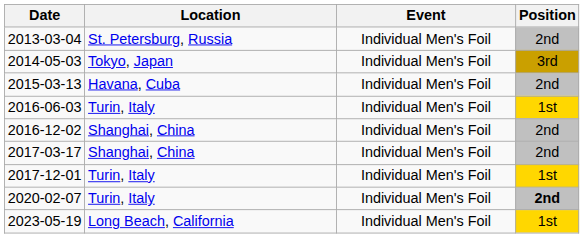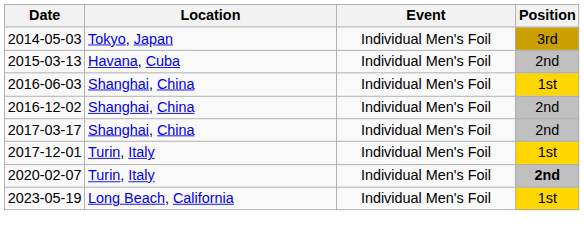 <table class="wikitable" style="text-align:center;">
 <tr>
 <th>Date</th>
 <th style="width:17em">Location</th>
 <th style="width:12em">Event</th>
 <th>Position</th>
-</tr>
-<tr>
-<td>2013-03-04</td>
-<td rowspan="1" align="left"> <a href='#'>St. Petersburg</a>, <a href='#'>Russia</a></td>
-<td>Individual Men's Foil</td>
-<td bgcolor="silver">2nd</td>
 </tr>
 <tr>
 <td>2014-05-03</td>
 <td rowspan="1" align="left"> <a href='#'>Tokyo</a>, <a href='#'>Japan</a></td>
 <td>Individual Men's Foil</td>
 <td bgcolor="caramel">3rd</td>
 </tr>
 <tr>
 <td>2015-03-13</td>
 <td rowspan="1" align="left"> <a href='#'>Havana</a>, <a href='#'>Cuba</a></td>
 <td>Individual Men's Foil</td>
 <td bgcolor="silver">2nd</td>
 </tr>
 <tr>
 <td>2016-06-03</td>
-<td rowspan="1" align="left"> <a href='#'>Turin</a>, <a href='#'>Italy</a></td>
+<td rowspan="1" align="left"> <a href='#'>Shanghai</a>, <a href='#'>China</a></td>
 <td>Individual Men's Foil</td>
 <td bgcolor="gold">1st</td>
 </tr>
 <tr>
 <td>2016-12-02</td>
 <td rowspan="1" align="left"> <a href='#'>Shanghai</a>, <a href='#'>China</a></td>
 <td>Individual Men's Foil</td>
 <td bgcolor="silver">2nd</td>
 </tr>
 <tr>
 <td>2017-03-17</td>
 <td rowspan="1" align="left"> <a href='#'>Shanghai</a>, <a href='#'>China</a></td>
 <td>Individual Men's Foil</td>
 <td bgcolor="silver">2nd</td>
 </tr>
 <tr>
 <td>2017-12-01</td>
 <td rowspan="1" align="left"> <a href='#'>Turin</a>, <a href='#'>Italy</a></td>
 <td>Individual Men's Foil</td>
 <td bgcolor="gold">1st</td>
 </tr>
 <tr>
 <td>2020-02-07</td>
 <td rowspan="1" align="left"> <a href='#'>Turin</a>, <a href='#'>Italy</a></td>
 <td>Individual Men's Foil</td>
 <td bgcolor="silver"><strong>2nd</strong></td>
 </tr>
 <tr>
 <td>2023-05-19</td>
 <td rowspan="1" align="left"> <a href='#'>Long Beach</a>, <a href='#'>California</a></td>
 <td>Individual Men's Foil</td>
 <td bgcolor="gold">1st</td>
 </tr>
 </table>
